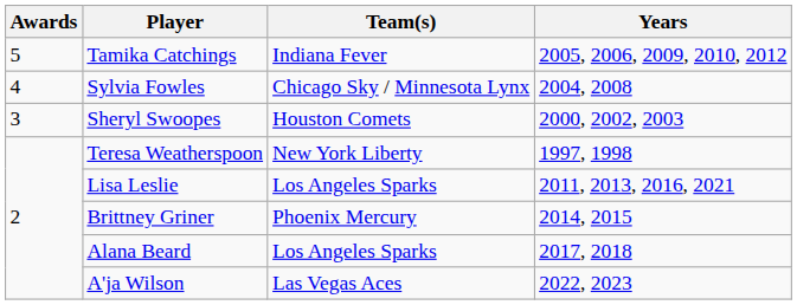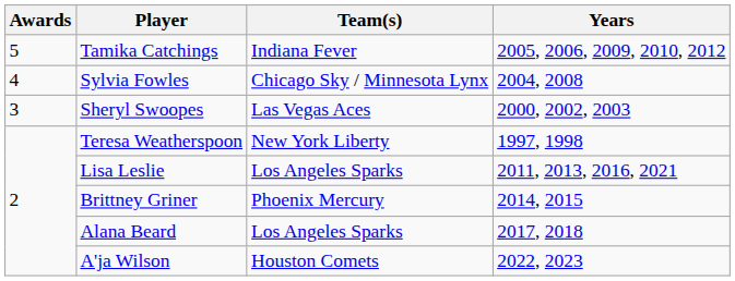 <table class="wikitable">
 <tr>
 <th>Awards</th>
 <th>Player</th>
 <th>Team(s)</th>
 <th>Years</th>
 </tr>
 <tr>
 <td>5</td>
 <td><a href='#'>Tamika Catchings</a></td>
 <td><a href='#'>Indiana Fever</a></td>
 <td><a href='#'>2005</a>, <a href='#'>2006</a>, <a href='#'>2009</a>, <a href='#'>2010</a>, <a href='#'>2012</a></td>
 </tr>
 <tr>
 <td>4</td>
 <td><a href='#'>Sylvia Fowles</a></td>
 <td><a href='#'>Chicago Sky</a> / <a href='#'>Minnesota Lynx</a></td>
 <td><a href='#'>2004</a>, <a href='#'>2008</a></td>
 </tr>
 <tr>
 <td>3</td>
 <td><a href='#'>Sheryl Swoopes</a></td>
-<td><a href='#'>Houston Comets</a></td>
+<td><a href='#'>Las Vegas Aces</a></td>
 <td><a href='#'>2000</a>, <a href='#'>2002</a>, <a href='#'>2003</a></td>
 </tr>
 <tr>
 <td rowspan="5">2</td>
 <td><a href='#'>Teresa Weatherspoon</a></td>
 <td><a href='#'>New York Liberty</a></td>
 <td><a href='#'>1997</a>, <a href='#'>1998</a></td>
 </tr>
 <tr>
 <td><a href='#'>Lisa Leslie</a></td>
 <td><a href='#'>Los Angeles Sparks</a></td>
 <td><a href='#'>2011</a>, <a href='#'>2013</a>, <a href='#'>2016</a>, <a href='#'>2021</a></td>
 </tr>
 <tr>
 <td><a href='#'>Brittney Griner</a></td>
 <td><a href='#'>Phoenix Mercury</a></td>
 <td><a href='#'>2014</a>, <a href='#'>2015</a></td>
 </tr>
 <tr>
 <td><a href='#'>Alana Beard</a></td>
 <td><a href='#'>Los Angeles Sparks</a></td>
 <td><a href='#'>2017</a>, <a href='#'>2018</a></td>
 </tr>
 <tr>
 <td><a href='#'>A'ja Wilson</a></td>
-<td><a href='#'>Las Vegas Aces</a></td>
+<td><a href='#'>Houston Comets</a></td>
 <td><a href='#'>2022</a>, <a href='#'>2023</a></td>
 </tr>
 </table>
